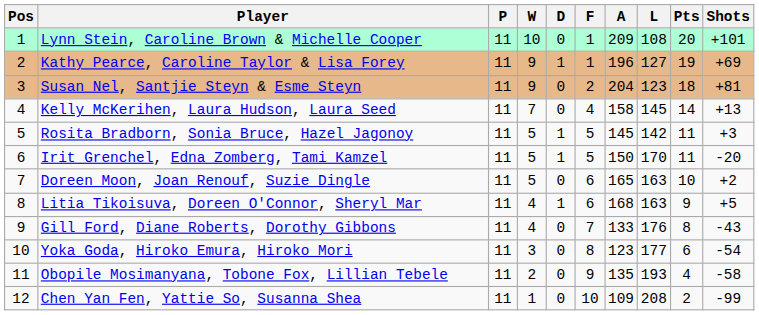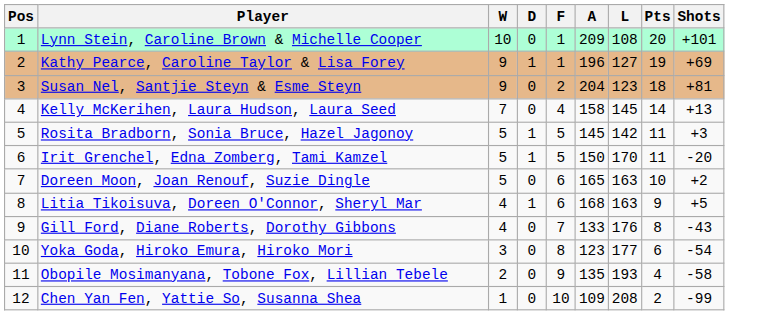 <table class="wikitable" style="font-size: 100%">
 <tr>
 <th width=20>Pos</th>
 <th width=400>Player</th>
-<th width=20>P</th>
 <th width=20>W</th>
 <th width=20>D</th>
 <th width=20>F</th>
 <th width=20>A</th>
 <th width=20>L</th>
 <th width=20>Pts</th>
 <th width=20>Shots</th>
 </tr>
 <tr align=center style="background: #ADFFD6;">
 <td>1</td>
 <td align="left"> <a href='#'>Lynn Stein</a>, <a href='#'>Caroline Brown</a> & <a href='#'>Michelle Cooper</a></td>
-<td>11</td>
 <td>10</td>
 <td>0</td>
 <td>1</td>
 <td>209</td>
 <td>108</td>
 <td>20</td>
 <td>+101</td>
 </tr>
 <tr align=center style="background: #E6B88A;">
 <td>2</td>
 <td align="left"> <a href='#'>Kathy Pearce</a>, <a href='#'>Caroline Taylor</a> & <a href='#'>Lisa Forey</a></td>
-<td>11</td>
 <td>9</td>
 <td>1</td>
 <td>1</td>
 <td>196</td>
 <td>127</td>
 <td>19</td>
 <td>+69</td>
 </tr>
 <tr align=center style="background: #E6B88A;">
 <td>3</td>
 <td align="left"> <a href='#'>Susan Nel</a>, <a href='#'>Santjie Steyn</a> & <a href='#'>Esme Steyn</a></td>
-<td>11</td>
 <td>9</td>
 <td>0</td>
 <td>2</td>
 <td>204</td>
 <td>123</td>
 <td>18</td>
 <td>+81</td>
 </tr>
 <tr align=center>
 <td>4</td>
 <td align="left"> <a href='#'>Kelly McKerihen</a>, <a href='#'>Laura Hudson</a>, <a href='#'>Laura Seed</a></td>
-<td>11</td>
 <td>7</td>
 <td>0</td>
 <td>4</td>
 <td>158</td>
 <td>145</td>
 <td>14</td>
 <td>+13</td>
 </tr>
 <tr align=center>
 <td>5</td>
 <td align="left"> <a href='#'>Rosita Bradborn</a>, <a href='#'>Sonia Bruce</a>, <a href='#'>Hazel Jagonoy</a></td>
-<td>11</td>
 <td>5</td>
 <td>1</td>
 <td>5</td>
 <td>145</td>
 <td>142</td>
 <td>11</td>
 <td>+3</td>
 </tr>
 <tr align=center>
 <td>6</td>
 <td align="left"> <a href='#'>Irit Grenchel</a>, <a href='#'>Edna Zomberg</a>, <a href='#'>Tami Kamzel</a></td>
-<td>11</td>
 <td>5</td>
 <td>1</td>
 <td>5</td>
 <td>150</td>
 <td>170</td>
 <td>11</td>
 <td>-20</td>
 </tr>
 <tr align=center>
 <td>7</td>
 <td align="left"> <a href='#'>Doreen Moon</a>, <a href='#'>Joan Renouf</a>, <a href='#'>Suzie Dingle</a></td>
-<td>11</td>
 <td>5</td>
 <td>0</td>
 <td>6</td>
 <td>165</td>
 <td>163</td>
 <td>10</td>
 <td>+2</td>
 </tr>
 <tr align=center>
 <td>8</td>
 <td align="left"> <a href='#'>Litia Tikoisuva</a>, <a href='#'>Doreen O'Connor</a>, <a href='#'>Sheryl Mar</a></td>
-<td>11</td>
 <td>4</td>
 <td>1</td>
 <td>6</td>
 <td>168</td>
 <td>163</td>
 <td>9</td>
 <td>+5</td>
 </tr>
 <tr align=center>
 <td>9</td>
 <td align="left"> <a href='#'>Gill Ford</a>, <a href='#'>Diane Roberts</a>, <a href='#'>Dorothy Gibbons</a></td>
-<td>11</td>
 <td>4</td>
 <td>0</td>
 <td>7</td>
 <td>133</td>
 <td>176</td>
 <td>8</td>
 <td>-43</td>
 </tr>
 <tr align=center>
 <td>10</td>
 <td align="left"> <a href='#'>Yoka Goda</a>, <a href='#'>Hiroko Emura</a>, <a href='#'>Hiroko Mori</a></td>
-<td>11</td>
 <td>3</td>
 <td>0</td>
 <td>8</td>
 <td>123</td>
 <td>177</td>
 <td>6</td>
 <td>-54</td>
 </tr>
 <tr align=center>
 <td>11</td>
 <td align="left"> <a href='#'>Obopile Mosimanyana</a>, <a href='#'>Tobone Fox</a>, <a href='#'>Lillian Tebele</a></td>
-<td>11</td>
 <td>2</td>
 <td>0</td>
 <td>9</td>
 <td>135</td>
 <td>193</td>
 <td>4</td>
 <td>-58</td>
 </tr>
 <tr align=center>
 <td>12</td>
 <td align="left"> <a href='#'>Chen Yan Fen</a>, <a href='#'>Yattie So</a>, <a href='#'>Susanna Shea</a></td>
-<td>11</td>
 <td>1</td>
 <td>0</td>
 <td>10</td>
 <td>109</td>
 <td>208</td>
 <td>2</td>
 <td>-99</td>
 </tr>
 </table>
